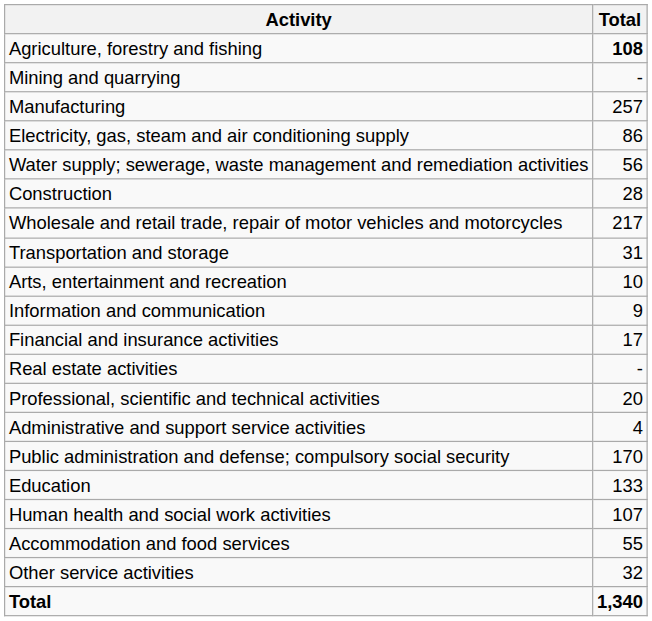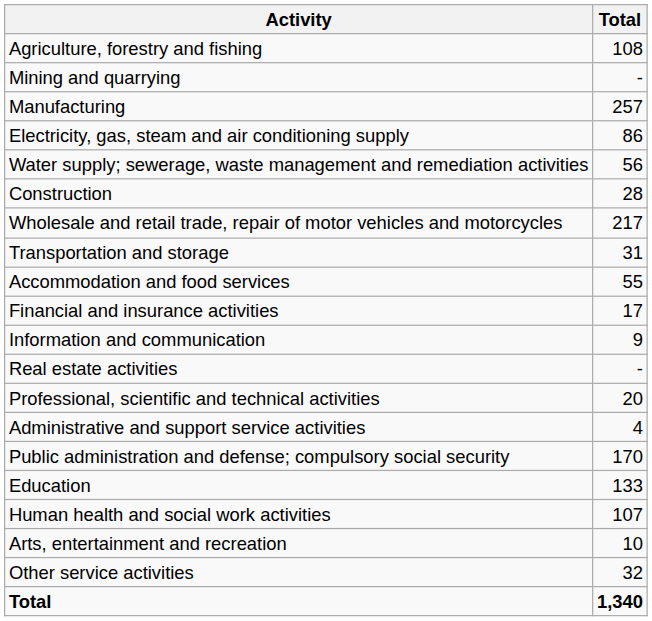 <table class="wikitable sortable" style="font-size:95%;">
 <tr>
 <th>Activity</th>
 <th>Total</th>
 </tr>
 <tr>
 <td>Agriculture, forestry and fishing</td>
-<td align="right"><strong>108</strong></td>
+<td align="right">108</td>
 </tr>
 <tr>
 <td>Mining and quarrying</td>
 <td align="right">-</td>
 </tr>
 <tr>
 <td>Manufacturing</td>
 <td align="right">257</td>
 </tr>
 <tr>
 <td>Electricity, gas, steam and air conditioning supply</td>
 <td align="right">86</td>
 </tr>
 <tr>
 <td>Water supply; sewerage, waste management and remediation activities</td>
 <td align="right">56</td>
 </tr>
 <tr>
 <td>Construction</td>
 <td align="right">28</td>
 </tr>
 <tr>
 <td>Wholesale and retail trade, repair of motor vehicles and motorcycles</td>
 <td align="right">217</td>
 </tr>
 <tr>
 <td>Transportation and storage</td>
 <td align="right">31</td>
 </tr>
 <tr>
-<td>Arts, entertainment and recreation</td>
-<td align="right">10</td>
+<td>Accommodation and food services</td>
+<td align="right">55</td>
+</tr>
+<tr>
+<td>Financial and insurance activities</td>
+<td align="right">17</td>
 </tr>
 <tr>
 <td>Information and communication</td>
 <td align="right">9</td>
-</tr>
-<tr>
-<td>Financial and insurance activities</td>
-<td align="right">17</td>
 </tr>
 <tr>
 <td>Real estate activities</td>
 <td align="right">-</td>
 </tr>
 <tr>
 <td>Professional, scientific and technical activities</td>
 <td align="right">20</td>
 </tr>
 <tr>
 <td>Administrative and support service activities</td>
 <td align="right">4</td>
 </tr>
 <tr>
 <td>Public administration and defense; compulsory social security</td>
 <td align="right">170</td>
 </tr>
 <tr>
 <td>Education</td>
 <td align="right">133</td>
 </tr>
 <tr>
 <td>Human health and social work activities</td>
 <td align="right">107</td>
 </tr>
 <tr>
-<td>Accommodation and food services</td>
-<td align="right">55</td>
+<td>Arts, entertainment and recreation</td>
+<td align="right">10</td>
 </tr>
 <tr>
 <td>Other service activities</td>
 <td align="right">32</td>
 </tr>
 <tr class="sortbottom">
 <td><strong>Total</strong></td>
 <td align="right"><strong>1,340</strong></td>
 </tr>
 </table>
